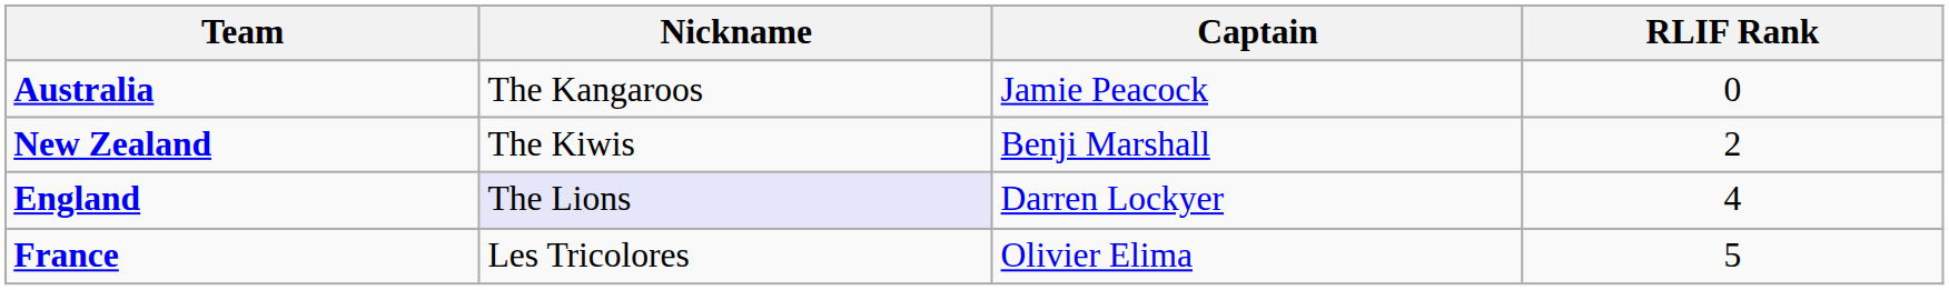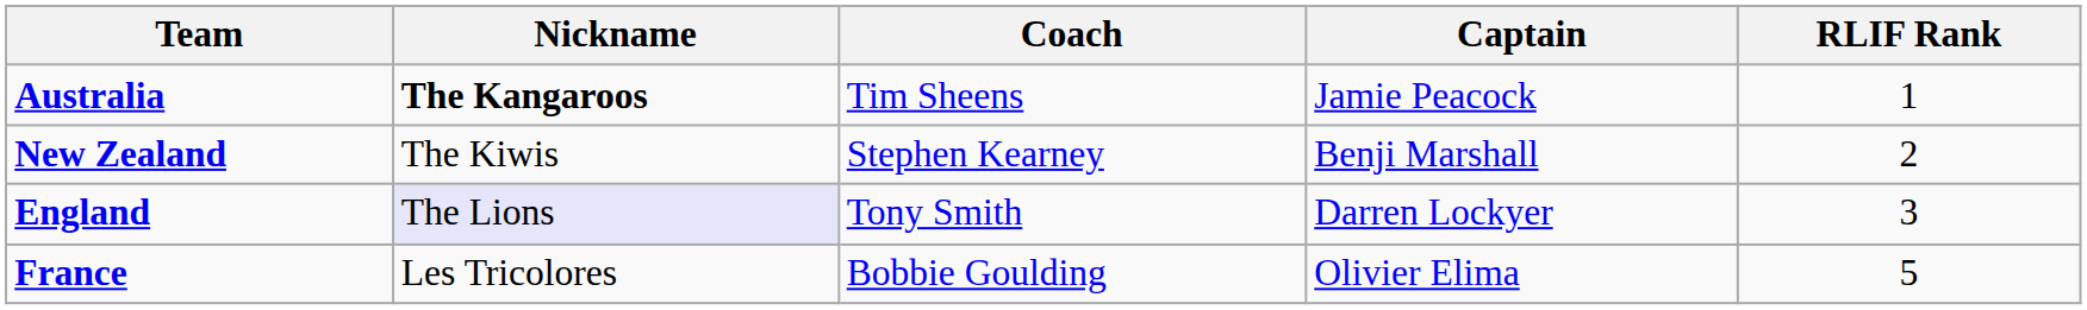 <table class="wikitable sortable" style="width:70%;">
 <tr>
 <th>Team</th>
 <th>Nickname</th>
+<th>Coach</th>
 <th>Captain</th>
 <th>RLIF Rank</th>
 </tr>
 <tr>
 <td> <strong><a href='#'>Australia</a></strong></td>
-<td>The Kangaroos</td>
+<td><strong>The Kangaroos</strong></td>
+<td><a href='#'>Tim Sheens</a></td>
 <td><a href='#'>Jamie Peacock</a></td>
-<td style="text-align: center;">0</td>
+<td style="text-align: center;">1</td>
 </tr>
 <tr>
 <td> <strong><a href='#'>New Zealand</a></strong></td>
 <td>The Kiwis</td>
+<td><a href='#'>Stephen Kearney</a></td>
 <td><a href='#'>Benji Marshall</a></td>
 <td style="text-align: center;">2</td>
 </tr>
 <tr>
 <td> <strong><a href='#'>England</a></strong></td>
 <td style="background: lavender;">The Lions</td>
+<td><a href='#'>Tony Smith</a></td>
 <td><a href='#'>Darren Lockyer</a></td>
-<td style="text-align: center;">4</td>
+<td style="text-align: center;">3</td>
 </tr>
 <tr>
 <td> <strong><a href='#'>France</a></strong></td>
 <td>Les Tricolores</td>
+<td><a href='#'>Bobbie Goulding</a></td>
 <td><a href='#'>Olivier Elima</a></td>
 <td style="text-align: center;">5</td>
 </tr>
 </table>
